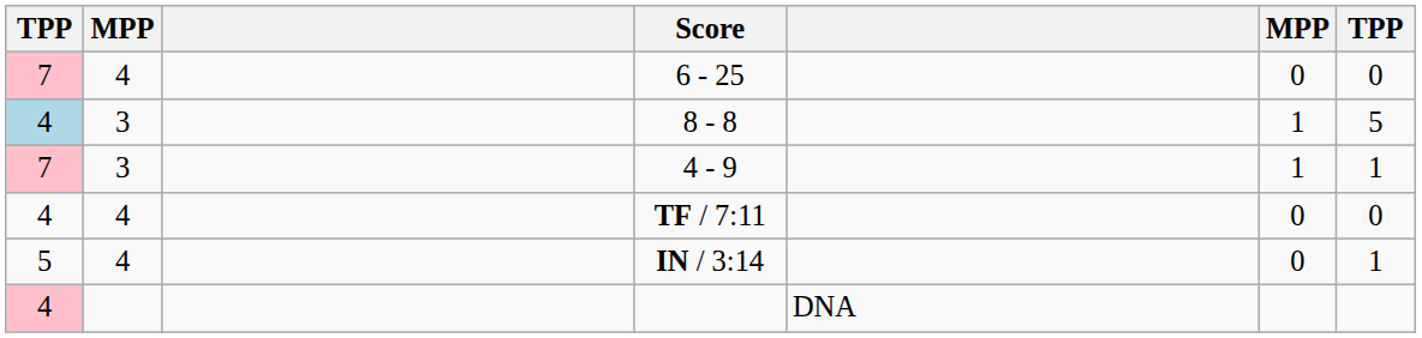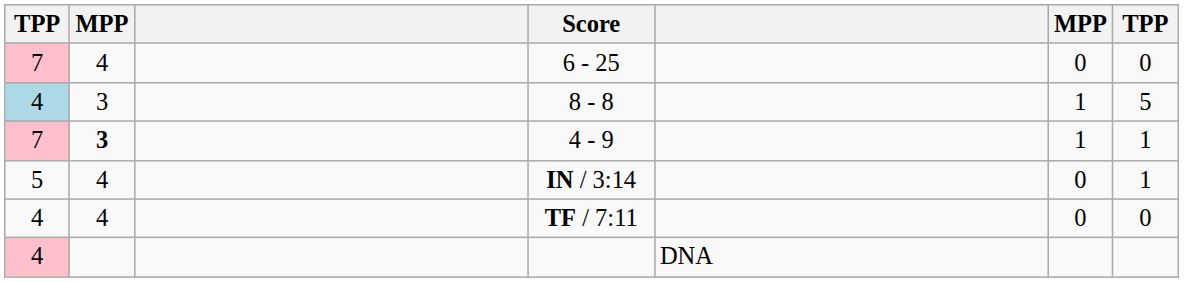 <table class="wikitable" style="text-align: center;" |>
 <tr>
 <th width="35">TPP</th>
 <th width="35">MPP</th>
 <th width="250"></th>
 <th width="75">Score</th>
 <th width="250"></th>
 <th width="35">MPP</th>
 <th width="35">TPP</th>
 </tr>
 <tr>
 <td bgcolor=pink>7</td>
 <td>4</td>
 <td style="text-align:left;"></td>
 <td>6 - 25</td>
 <td style="text-align:left;"><strong></strong></td>
 <td>0</td>
 <td>0</td>
 </tr>
 <tr>
 <td style="background: lightblue;">4</td>
 <td>3</td>
 <td style="text-align:left;"></td>
 <td>8 - 8</td>
 <td style="text-align:left;"><strong></strong></td>
 <td>1</td>
 <td>5</td>
 </tr>
 <tr>
 <td bgcolor=pink>7</td>
-<td>3</td>
+<td><strong>3</strong></td>
 <td style="text-align:left;"></td>
 <td>4 - 9</td>
 <td style="text-align:left;"><strong></strong></td>
 <td>1</td>
+<td>1</td>
+</tr>
+<tr>
+<td>5</td>
+<td>4</td>
+<td style="text-align:left;"></td>
+<td><strong>IN</strong> / 3:14</td>
+<td style="text-align:left;"><strong></strong></td>
+<td>0</td>
 <td>1</td>
 </tr>
 <tr>
 <td>4</td>
 <td>4</td>
 <td style="text-align:left;"></td>
 <td><strong>TF</strong> / 7:11</td>
 <td style="text-align:left;"><strong></strong></td>
 <td>0</td>
 <td>0</td>
 </tr>
 <tr>
-<td>5</td>
-<td>4</td>
-<td style="text-align:left;"></td>
-<td><strong>IN</strong> / 3:14</td>
-<td style="text-align:left;"><strong></strong></td>
-<td>0</td>
-<td>1</td>
-</tr>
-<tr>
 <td bgcolor=pink>4</td>
 <td></td>
 <td style="text-align:left;"></td>
 <td></td>
 <td style="text-align:left;">DNA</td>
 <td></td>
 <td></td>
 </tr>
 </table>
